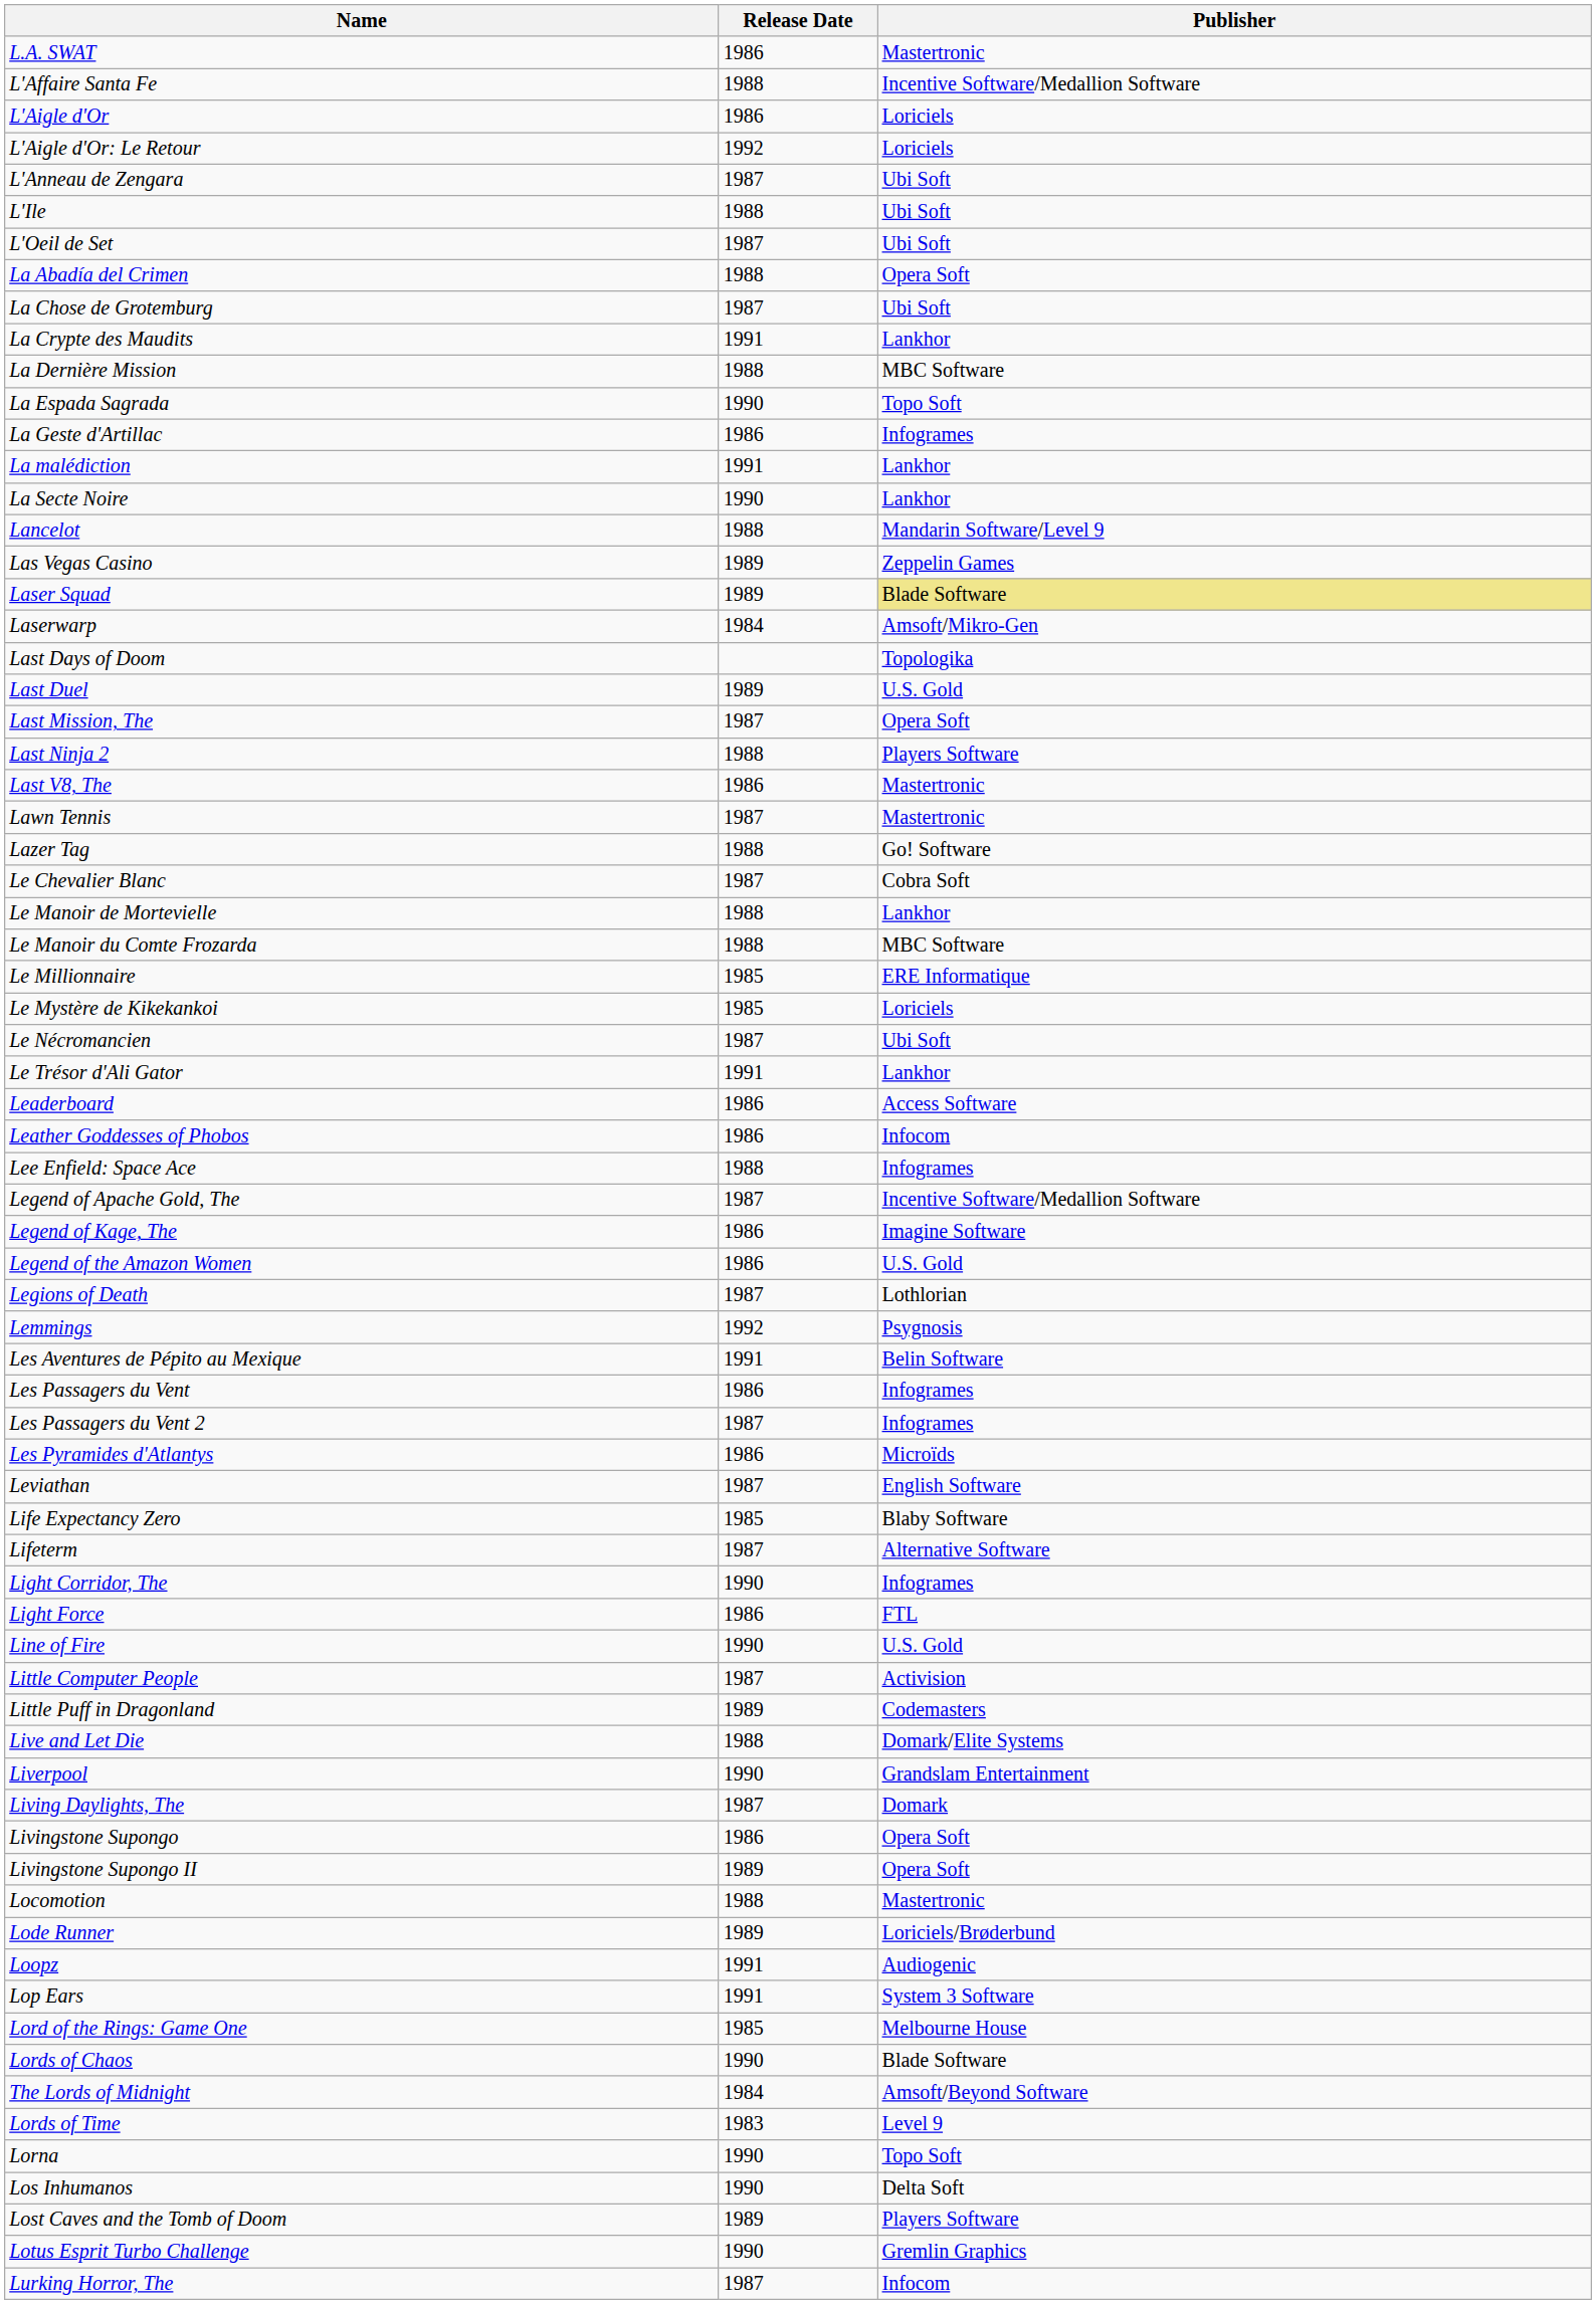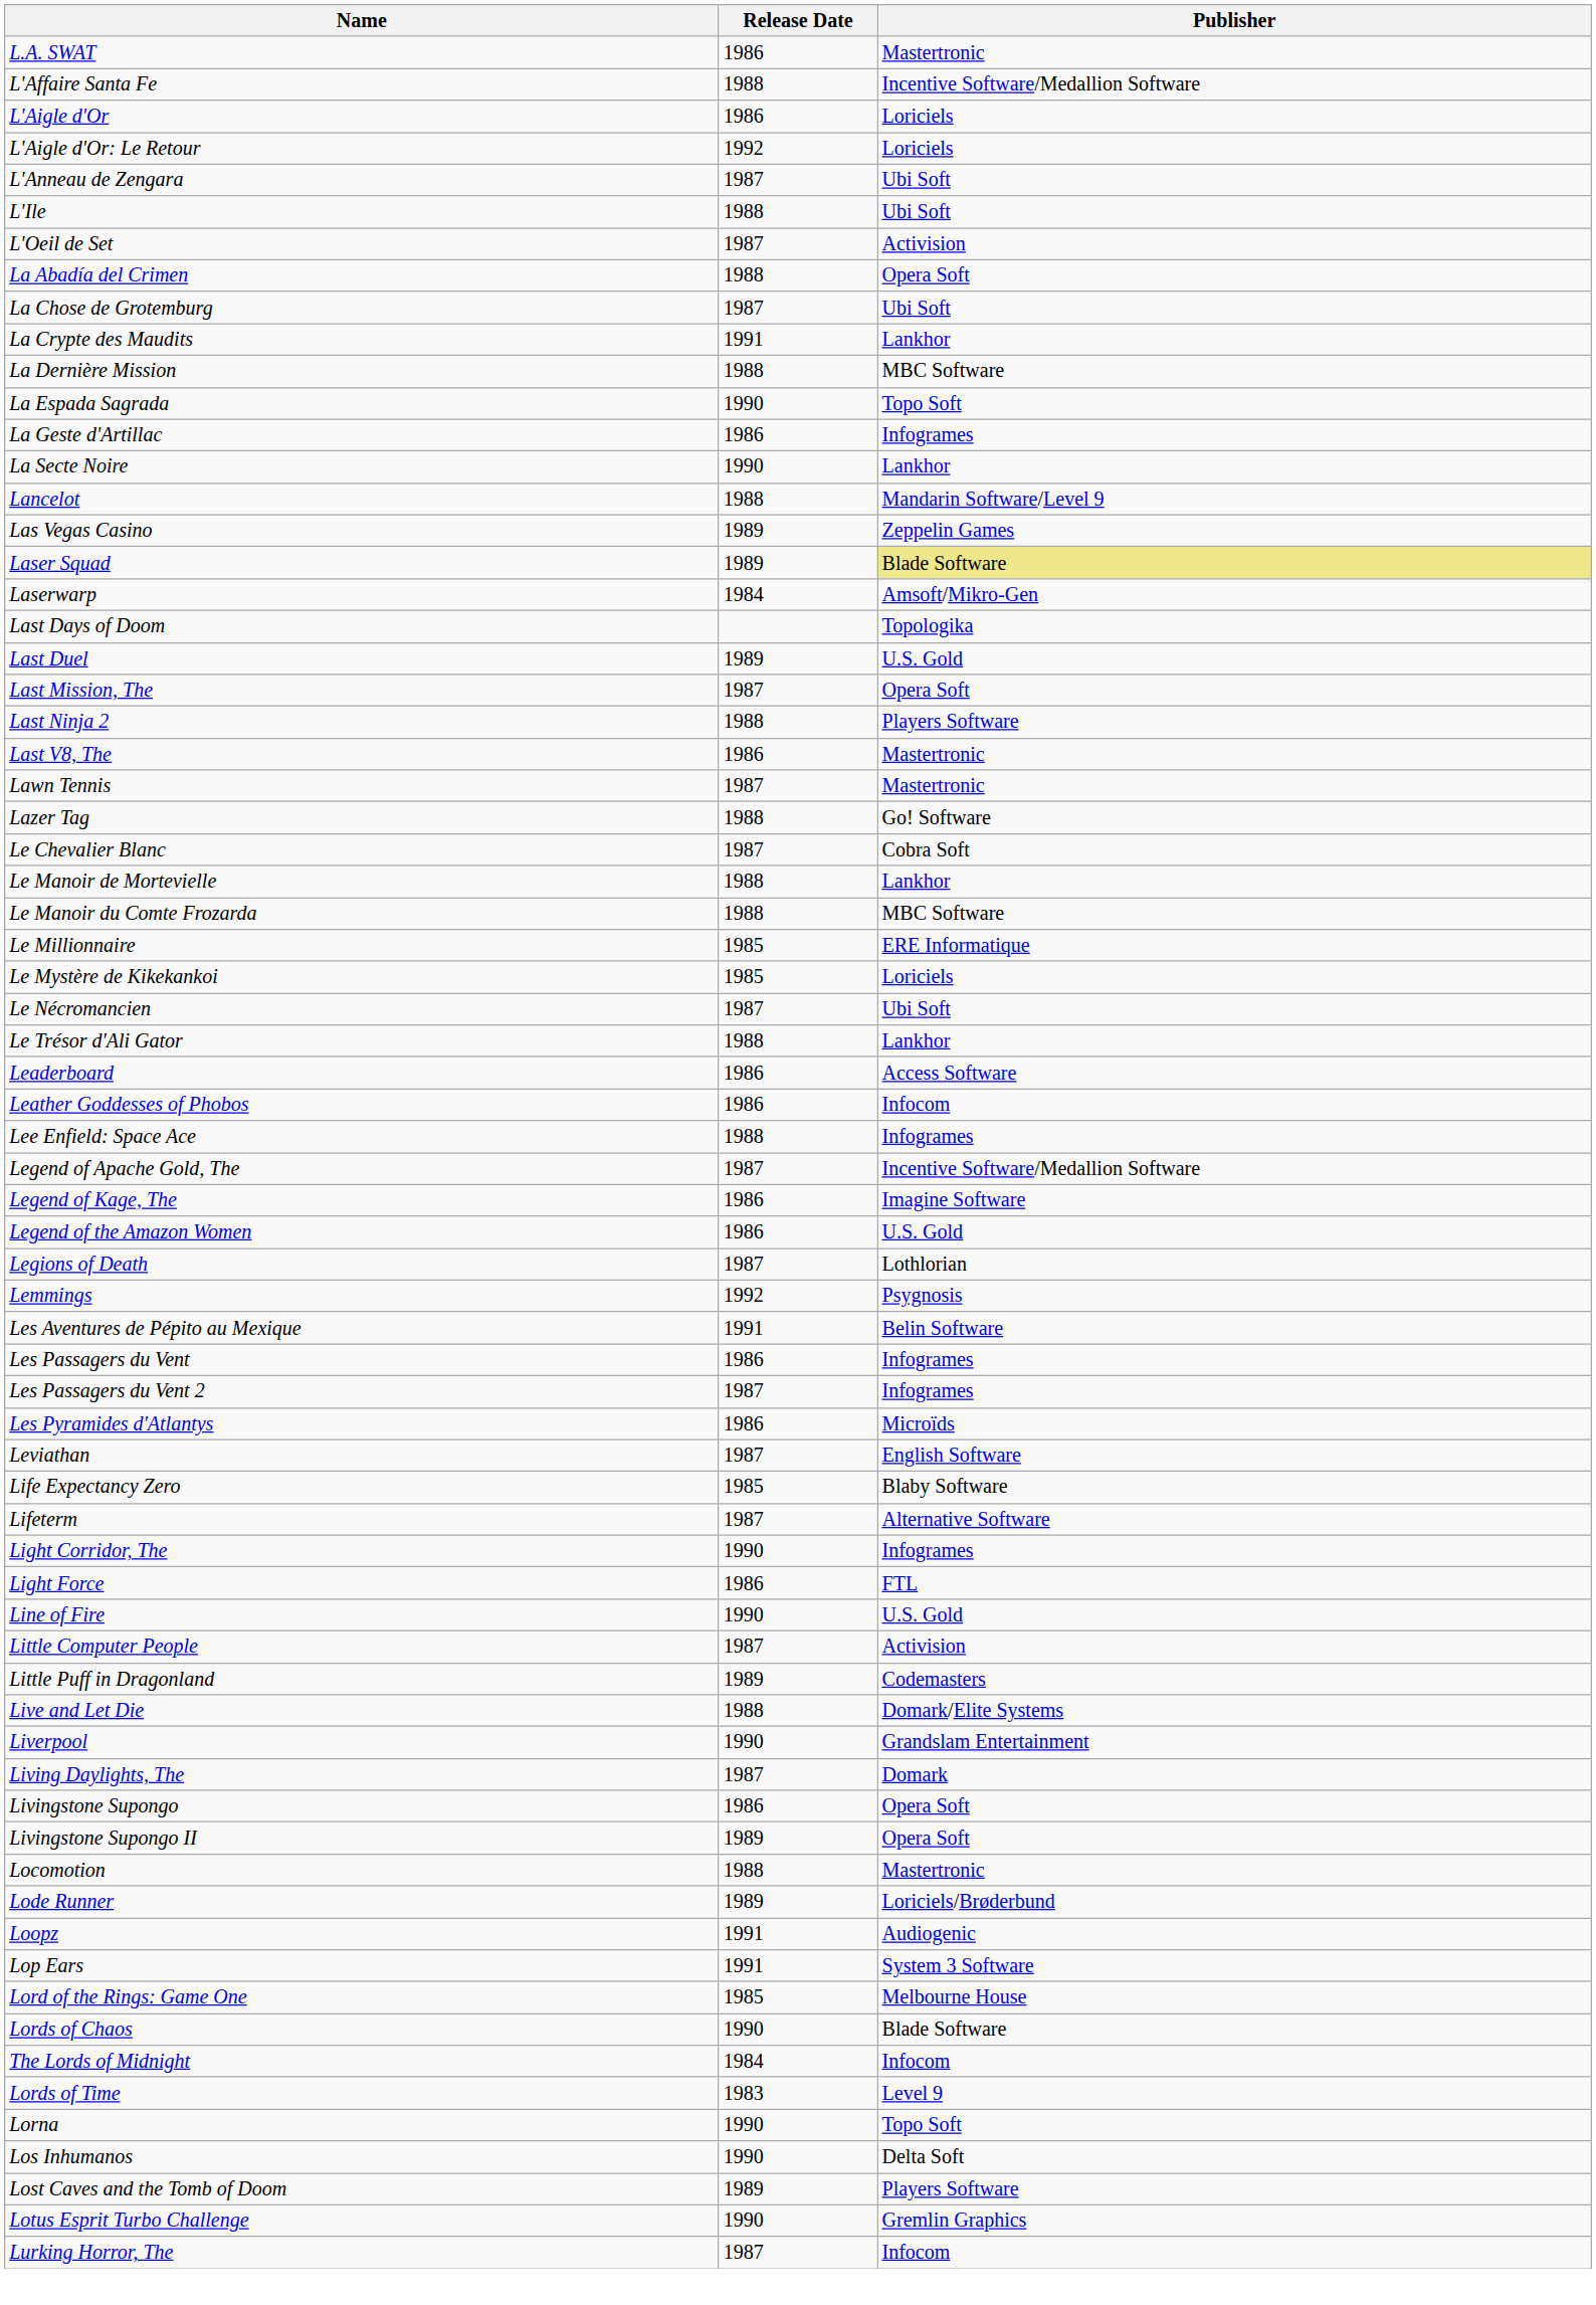 <table class="wikitable sortable" style="width:100%;">
 <tr>
 <th style="width:45%;">Name</th>
 <th style="width:10%;">Release Date</th>
 <th style="width:45%;">Publisher</th>
 </tr>
 <tr>
 <td><em><a href='#'>L.A. SWAT</a></em></td>
 <td>1986</td>
 <td><a href='#'>Mastertronic</a></td>
 </tr>
 <tr>
 <td><em>L'Affaire Santa Fe</em></td>
 <td>1988</td>
 <td><a href='#'>Incentive Software</a>/Medallion Software</td>
 </tr>
 <tr>
 <td><em><a href='#'>L'Aigle d'Or</a></em></td>
 <td>1986</td>
 <td><a href='#'>Loriciels</a></td>
 </tr>
 <tr>
 <td><em>L'Aigle d'Or: Le Retour</em></td>
 <td>1992</td>
 <td><a href='#'>Loriciels</a></td>
 </tr>
 <tr>
 <td><em>L'Anneau de Zengara</em></td>
 <td>1987</td>
 <td><a href='#'>Ubi Soft</a></td>
 </tr>
 <tr>
 <td><em>L'Ile</em></td>
 <td>1988</td>
 <td><a href='#'>Ubi Soft</a></td>
 </tr>
 <tr>
 <td><em>L'Oeil de Set</em></td>
 <td>1987</td>
-<td><a href='#'>Ubi Soft</a></td>
+<td><a href='#'>Activision</a></td>
 </tr>
 <tr>
 <td><em><a href='#'>La Abadía del Crimen</a></em></td>
 <td>1988</td>
 <td><a href='#'>Opera Soft</a></td>
 </tr>
 <tr>
 <td><em>La Chose de Grotemburg</em></td>
 <td>1987</td>
 <td><a href='#'>Ubi Soft</a></td>
 </tr>
 <tr>
 <td><em>La Crypte des Maudits</em></td>
 <td>1991</td>
 <td><a href='#'>Lankhor</a></td>
 </tr>
 <tr>
 <td><em>La Dernière Mission</em></td>
 <td>1988</td>
 <td>MBC Software</td>
 </tr>
 <tr>
 <td><em>La Espada Sagrada</em></td>
 <td>1990</td>
 <td><a href='#'>Topo Soft</a></td>
 </tr>
 <tr>
 <td><em>La Geste d'Artillac</em></td>
 <td>1986</td>
 <td><a href='#'>Infogrames</a></td>
-</tr>
-<tr>
-<td><em><a href='#'>La malédiction</a></em></td>
-<td>1991</td>
-<td><a href='#'>Lankhor</a></td>
 </tr>
 <tr>
 <td><em>La Secte Noire</em></td>
 <td>1990</td>
 <td><a href='#'>Lankhor</a></td>
 </tr>
 <tr>
 <td><em><a href='#'>Lancelot</a></em></td>
 <td>1988</td>
 <td><a href='#'>Mandarin Software</a>/<a href='#'>Level 9</a></td>
 </tr>
 <tr>
 <td><em>Las Vegas Casino</em></td>
 <td>1989</td>
 <td><a href='#'>Zeppelin Games</a></td>
 </tr>
 <tr>
 <td><em><a href='#'>Laser Squad</a></em></td>
 <td>1989</td>
 <td style="background: khaki;">Blade Software</td>
 </tr>
 <tr>
 <td><em>Laserwarp</em></td>
 <td>1984</td>
 <td><a href='#'>Amsoft</a>/<a href='#'>Mikro-Gen</a></td>
 </tr>
 <tr>
 <td><em>Last Days of Doom</em></td>
 <td></td>
 <td><a href='#'>Topologika</a></td>
 </tr>
 <tr>
 <td><em><a href='#'>Last Duel</a></em></td>
 <td>1989</td>
 <td><a href='#'>U.S. Gold</a></td>
 </tr>
 <tr>
 <td><em><a href='#'>Last Mission, The</a></em></td>
 <td>1987</td>
 <td><a href='#'>Opera Soft</a></td>
 </tr>
 <tr>
 <td><em><a href='#'>Last Ninja 2</a></em></td>
 <td>1988</td>
 <td><a href='#'>Players Software</a></td>
 </tr>
 <tr>
 <td><em><a href='#'>Last V8, The</a></em></td>
 <td>1986</td>
 <td><a href='#'>Mastertronic</a></td>
 </tr>
 <tr>
 <td><em>Lawn Tennis</em></td>
 <td>1987</td>
 <td><a href='#'>Mastertronic</a></td>
 </tr>
 <tr>
 <td><em>Lazer Tag</em></td>
 <td>1988</td>
 <td>Go! Software</td>
 </tr>
 <tr>
 <td><em>Le Chevalier Blanc</em></td>
 <td>1987</td>
 <td>Cobra Soft</td>
 </tr>
 <tr>
 <td><em>Le Manoir de Mortevielle</em></td>
 <td>1988</td>
 <td><a href='#'>Lankhor</a></td>
 </tr>
 <tr>
 <td><em>Le Manoir du Comte Frozarda</em></td>
 <td>1988</td>
 <td>MBC Software</td>
 </tr>
 <tr>
 <td><em>Le Millionnaire</em></td>
 <td>1985</td>
 <td><a href='#'>ERE Informatique</a></td>
 </tr>
 <tr>
 <td><em>Le Mystère de Kikekankoi</em></td>
 <td>1985</td>
 <td><a href='#'>Loriciels</a></td>
 </tr>
 <tr>
 <td><em>Le Nécromancien</em></td>
 <td>1987</td>
 <td><a href='#'>Ubi Soft</a></td>
 </tr>
 <tr>
 <td><em>Le Trésor d'Ali Gator</em></td>
-<td>1991</td>
+<td>1988</td>
 <td><a href='#'>Lankhor</a></td>
 </tr>
 <tr>
 <td><em><a href='#'>Leaderboard</a></em></td>
 <td>1986</td>
 <td><a href='#'>Access Software</a></td>
 </tr>
 <tr>
 <td><em><a href='#'>Leather Goddesses of Phobos</a></em></td>
 <td>1986</td>
 <td><a href='#'>Infocom</a></td>
 </tr>
 <tr>
 <td><em>Lee Enfield: Space Ace</em></td>
 <td>1988</td>
 <td><a href='#'>Infogrames</a></td>
 </tr>
 <tr>
 <td><em>Legend of Apache Gold, The</em></td>
 <td>1987</td>
 <td><a href='#'>Incentive Software</a>/Medallion Software</td>
 </tr>
 <tr>
 <td><em><a href='#'>Legend of Kage, The</a></em></td>
 <td>1986</td>
 <td><a href='#'>Imagine Software</a></td>
 </tr>
 <tr>
 <td><em><a href='#'>Legend of the Amazon Women</a></em></td>
 <td>1986</td>
 <td><a href='#'>U.S. Gold</a></td>
 </tr>
 <tr>
 <td><em><a href='#'>Legions of Death</a></em></td>
 <td>1987</td>
 <td>Lothlorian</td>
 </tr>
 <tr>
 <td><em><a href='#'>Lemmings</a></em></td>
 <td>1992</td>
 <td><a href='#'>Psygnosis</a></td>
 </tr>
 <tr>
 <td><em>Les Aventures de Pépito au Mexique</em></td>
 <td>1991</td>
 <td><a href='#'>Belin Software</a></td>
 </tr>
 <tr>
 <td><em>Les Passagers du Vent</em></td>
 <td>1986</td>
 <td><a href='#'>Infogrames</a></td>
 </tr>
 <tr>
 <td><em>Les Passagers du Vent 2</em></td>
 <td>1987</td>
 <td><a href='#'>Infogrames</a></td>
 </tr>
 <tr>
 <td><em><a href='#'>Les Pyramides d'Atlantys</a></em></td>
 <td>1986</td>
 <td><a href='#'>Microïds</a></td>
 </tr>
 <tr>
 <td><em>Leviathan</em></td>
 <td>1987</td>
 <td><a href='#'>English Software</a></td>
 </tr>
 <tr>
 <td><em>Life Expectancy Zero</em></td>
 <td>1985</td>
 <td>Blaby Software</td>
 </tr>
 <tr>
 <td><em>Lifeterm</em></td>
 <td>1987</td>
 <td><a href='#'>Alternative Software</a></td>
 </tr>
 <tr>
 <td><em><a href='#'>Light Corridor, The</a></em></td>
 <td>1990</td>
 <td><a href='#'>Infogrames</a></td>
 </tr>
 <tr>
 <td><em><a href='#'>Light Force</a></em></td>
 <td>1986</td>
 <td><a href='#'>FTL</a></td>
 </tr>
 <tr>
 <td><em><a href='#'>Line of Fire</a></em></td>
 <td>1990</td>
 <td><a href='#'>U.S. Gold</a></td>
 </tr>
 <tr>
 <td><em><a href='#'>Little Computer People</a></em></td>
 <td>1987</td>
 <td><a href='#'>Activision</a></td>
 </tr>
 <tr>
 <td><em>Little Puff in Dragonland</em></td>
 <td>1989</td>
 <td><a href='#'>Codemasters</a></td>
 </tr>
 <tr>
 <td><em><a href='#'>Live and Let Die</a></em></td>
 <td>1988</td>
 <td><a href='#'>Domark</a>/<a href='#'>Elite Systems</a></td>
 </tr>
 <tr>
 <td><em><a href='#'>Liverpool</a></em></td>
 <td>1990</td>
 <td><a href='#'>Grandslam Entertainment</a></td>
 </tr>
 <tr>
 <td><em><a href='#'>Living Daylights, The</a></em></td>
 <td>1987</td>
 <td><a href='#'>Domark</a></td>
 </tr>
 <tr>
 <td><em>Livingstone Supongo</em></td>
 <td>1986</td>
 <td><a href='#'>Opera Soft</a></td>
 </tr>
 <tr>
 <td><em>Livingstone Supongo II</em></td>
 <td>1989</td>
 <td><a href='#'>Opera Soft</a></td>
 </tr>
 <tr>
 <td><em>Locomotion</em></td>
 <td>1988</td>
 <td><a href='#'>Mastertronic</a></td>
 </tr>
 <tr>
 <td><em><a href='#'>Lode Runner</a></em></td>
 <td>1989</td>
 <td><a href='#'>Loriciels</a>/<a href='#'>Brøderbund</a></td>
 </tr>
 <tr>
 <td><em><a href='#'>Loopz</a></em></td>
 <td>1991</td>
 <td><a href='#'>Audiogenic</a></td>
 </tr>
 <tr>
 <td><em>Lop Ears</em></td>
 <td>1991</td>
 <td><a href='#'>System 3 Software</a></td>
 </tr>
 <tr>
 <td><em><a href='#'>Lord of the Rings: Game One</a></em></td>
 <td>1985</td>
 <td><a href='#'>Melbourne House</a></td>
 </tr>
 <tr>
 <td><em><a href='#'>Lords of Chaos</a></em></td>
 <td>1990</td>
 <td>Blade Software</td>
 </tr>
 <tr>
 <td><em><a href='#'>The Lords of Midnight</a></em></td>
 <td>1984</td>
-<td><a href='#'>Amsoft</a>/<a href='#'>Beyond Software</a></td>
+<td><a href='#'>Infocom</a></td>
 </tr>
 <tr>
 <td><em><a href='#'>Lords of Time</a></em></td>
 <td>1983</td>
 <td><a href='#'>Level 9</a></td>
 </tr>
 <tr>
 <td><em>Lorna</em></td>
 <td>1990</td>
 <td><a href='#'>Topo Soft</a></td>
 </tr>
 <tr>
 <td><em>Los Inhumanos</em></td>
 <td>1990</td>
 <td>Delta Soft</td>
 </tr>
 <tr>
 <td><em>Lost Caves and the Tomb of Doom</em></td>
 <td>1989</td>
 <td><a href='#'>Players Software</a></td>
 </tr>
 <tr>
 <td><em><a href='#'>Lotus Esprit Turbo Challenge</a></em></td>
 <td>1990</td>
 <td><a href='#'>Gremlin Graphics</a></td>
 </tr>
 <tr>
 <td><em><a href='#'>Lurking Horror, The</a></em></td>
 <td>1987</td>
 <td><a href='#'>Infocom</a></td>
 </tr>
 </table>
